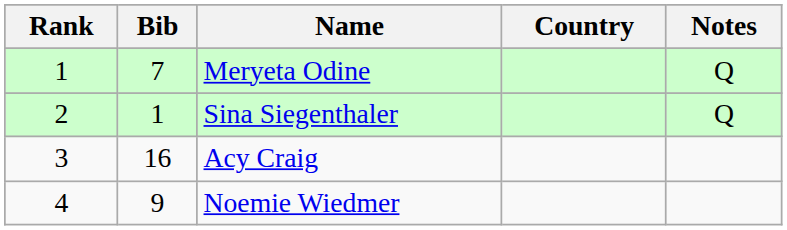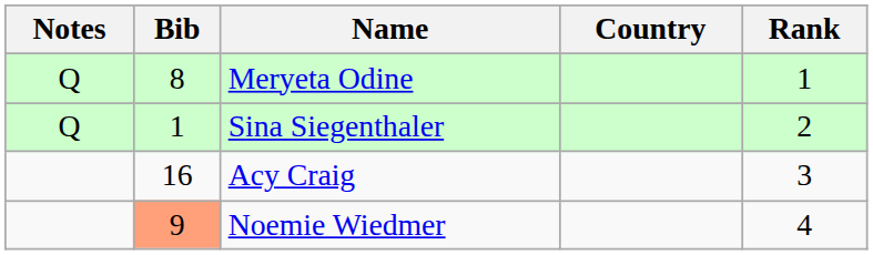 <table class="wikitable" style="text-align:center; width:450px">
 <tr>
-<th>Rank</th>
+<th>Notes</th>
 <th>Bib</th>
 <th>Name</th>
 <th>Country</th>
-<th>Notes</th>
+<th>Rank</th>
 </tr>
 <tr bgcolor=ccffcc>
-<td>1</td>
-<td>7</td>
+<td>Q</td>
+<td>8</td>
 <td align=left><a href='#'>Meryeta Odine</a></td>
 <td align=left></td>
-<td>Q</td>
+<td>1</td>
 </tr>
 <tr bgcolor=ccffcc>
-<td>2</td>
+<td>Q</td>
 <td>1</td>
 <td align=left><a href='#'>Sina Siegenthaler</a></td>
 <td align=left></td>
-<td>Q</td>
+<td>2</td>
 </tr>
 <tr>
-<td>3</td>
+<td></td>
 <td>16</td>
 <td align=left><a href='#'>Acy Craig</a></td>
 <td align=left></td>
-<td></td>
+<td>3</td>
 </tr>
 <tr>
-<td>4</td>
-<td>9</td>
+<td></td>
+<td style="background: lightsalmon;">9</td>
 <td align=left><a href='#'>Noemie Wiedmer</a></td>
 <td align=left></td>
-<td></td>
+<td>4</td>
 </tr>
 </table>
